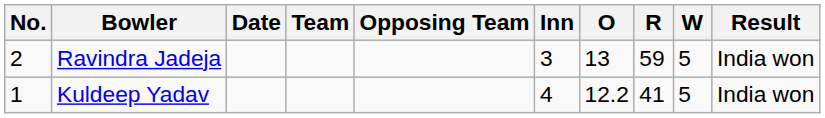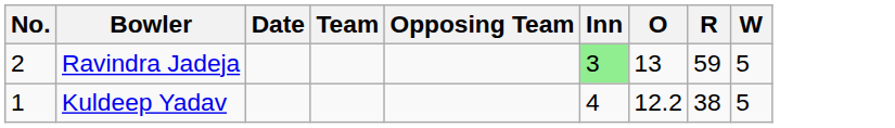 <table class="wikitable sortable">
 <tr>
 <th>No.</th>
 <th>Bowler</th>
 <th>Date</th>
 <th>Team</th>
 <th>Opposing Team</th>
 <th scope="col" style="width:20px;">Inn</th>
 <th scope="col" style="width:20px;">O</th>
 <th scope="col" style="width:20px;">R</th>
 <th scope="col" style="width:20px;">W</th>
-<th>Result</th>
 </tr>
 <tr>
 <td>2</td>
 <td><a href='#'>Ravindra Jadeja</a></td>
 <td></td>
 <td></td>
 <td></td>
-<td>3</td>
+<td style="background: lightgreen;">3</td>
 <td>13</td>
 <td>59</td>
 <td>5</td>
-<td>India won</td>
 </tr>
 <tr>
 <td>1</td>
 <td><a href='#'>Kuldeep Yadav</a></td>
 <td></td>
 <td></td>
 <td></td>
 <td>4</td>
 <td>12.2</td>
-<td>41</td>
+<td>38</td>
 <td>5</td>
-<td>India won</td>
 </tr>
 </table>
